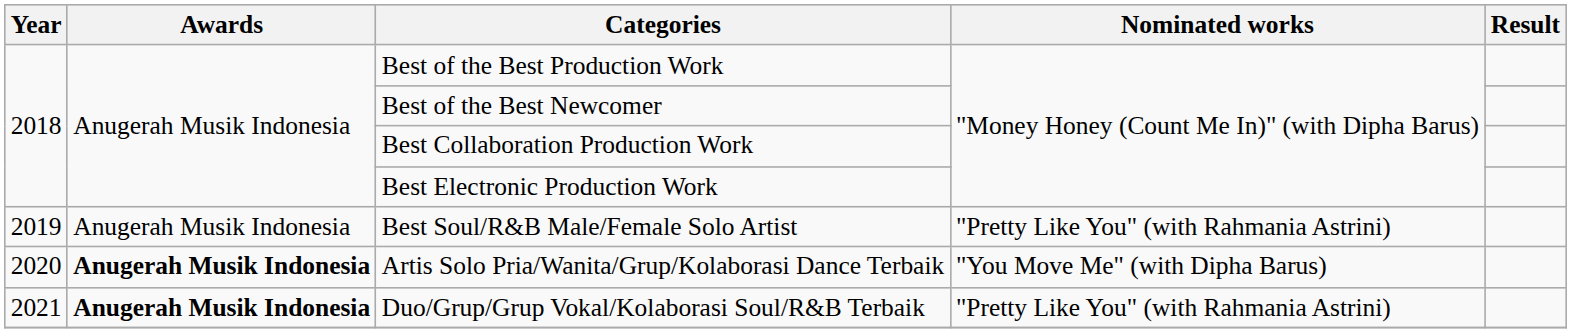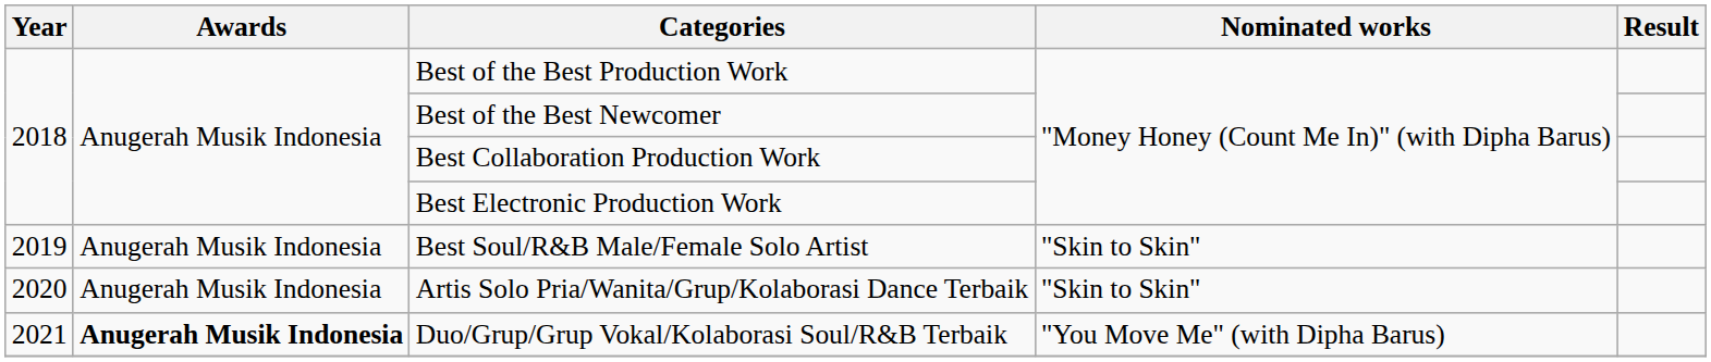 <table class="wikitable">
 <tr>
 <th>Year</th>
 <th>Awards</th>
 <th>Categories</th>
 <th>Nominated works</th>
 <th>Result</th>
 </tr>
 <tr>
 <td rowspan="4">2018</td>
 <td rowspan="4">Anugerah Musik Indonesia</td>
 <td>Best of the Best Production Work</td>
 <td rowspan="4">"Money Honey (Count Me In)" (with Dipha Barus)</td>
 <td></td>
 </tr>
 <tr>
 <td>Best of the Best Newcomer</td>
 <td></td>
 </tr>
 <tr>
 <td>Best Collaboration Production Work</td>
 <td></td>
 </tr>
 <tr>
 <td>Best Electronic Production Work</td>
 <td></td>
 </tr>
 <tr>
 <td>2019</td>
 <td>Anugerah Musik Indonesia</td>
 <td>Best Soul/R&B Male/Female Solo Artist</td>
-<td>"Pretty Like You" (with Rahmania Astrini)</td>
+<td>"Skin to Skin"</td>
 <td></td>
 </tr>
 <tr>
 <td>2020</td>
-<td><strong>Anugerah Musik Indonesia</strong></td>
+<td>Anugerah Musik Indonesia</td>
 <td>Artis Solo Pria/Wanita/Grup/Kolaborasi Dance Terbaik</td>
-<td>"You Move Me" (with Dipha Barus)</td>
+<td>"Skin to Skin"</td>
 <td></td>
 </tr>
 <tr>
 <td>2021</td>
 <td><strong>Anugerah Musik Indonesia</strong></td>
 <td>Duo/Grup/Grup Vokal/Kolaborasi Soul/R&B Terbaik</td>
-<td>"Pretty Like You" (with Rahmania Astrini)</td>
+<td>"You Move Me" (with Dipha Barus)</td>
 <td></td>
 </tr>
 <tr>
 </tr>
 </table>
